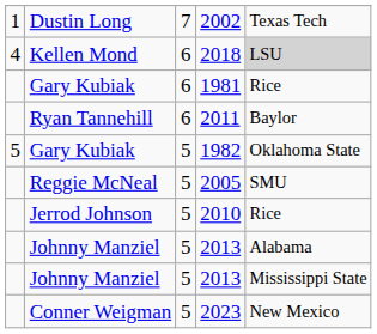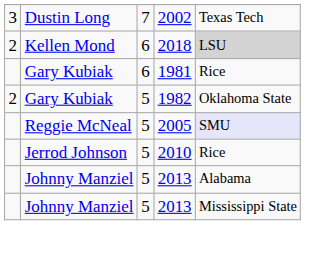 <table class="wikitable">
 <tr>
 </tr>
 <tr>
-<td>1</td>
+<td>3</td>
 <td><a href='#'>Dustin Long</a></td>
 <td>7</td>
 <td><a href='#'>2002</a></td>
 <td style="font-size:85%;">Texas Tech</td>
 </tr>
 <tr>
-<td>4</td>
+<td>2</td>
 <td><a href='#'>Kellen Mond</a></td>
 <td>6</td>
 <td><a href='#'>2018</a></td>
 <td style="background: lightgrey; font-size:85%;">LSU</td>
 </tr>
 <tr>
 <td></td>
 <td><a href='#'>Gary Kubiak</a></td>
 <td>6</td>
 <td><a href='#'>1981</a></td>
 <td style="font-size:85%;">Rice</td>
 </tr>
 <tr>
-<td></td>
-<td><a href='#'>Ryan Tannehill</a></td>
-<td>6</td>
-<td><a href='#'>2011</a></td>
-<td style="font-size:85%;">Baylor</td>
-</tr>
-<tr>
-<td>5</td>
+<td>2</td>
 <td><a href='#'>Gary Kubiak</a></td>
 <td>5</td>
 <td><a href='#'>1982</a></td>
 <td style="font-size:85%;">Oklahoma State</td>
 </tr>
 <tr>
 <td></td>
 <td><a href='#'>Reggie McNeal</a></td>
 <td>5</td>
 <td><a href='#'>2005</a></td>
-<td style="font-size:85%;">SMU</td>
+<td style="background: lavender; font-size:85%;">SMU</td>
 </tr>
 <tr>
 <td></td>
 <td><a href='#'>Jerrod Johnson</a></td>
 <td>5</td>
 <td><a href='#'>2010</a></td>
 <td style="font-size:85%;">Rice</td>
 </tr>
 <tr>
 <td></td>
 <td><a href='#'>Johnny Manziel</a></td>
 <td>5</td>
 <td><a href='#'>2013</a></td>
 <td style="font-size:85%;">Alabama</td>
 </tr>
 <tr>
 <td></td>
 <td><a href='#'>Johnny Manziel</a></td>
 <td>5</td>
 <td><a href='#'>2013</a></td>
 <td style="font-size:85%;">Mississippi State</td>
 </tr>
-<tr>
-<td></td>
-<td><a href='#'>Conner Weigman</a></td>
-<td>5</td>
-<td><a href='#'>2023</a></td>
-<td style="font-size:85%;">New Mexico</td>
-</tr>
 </table>
